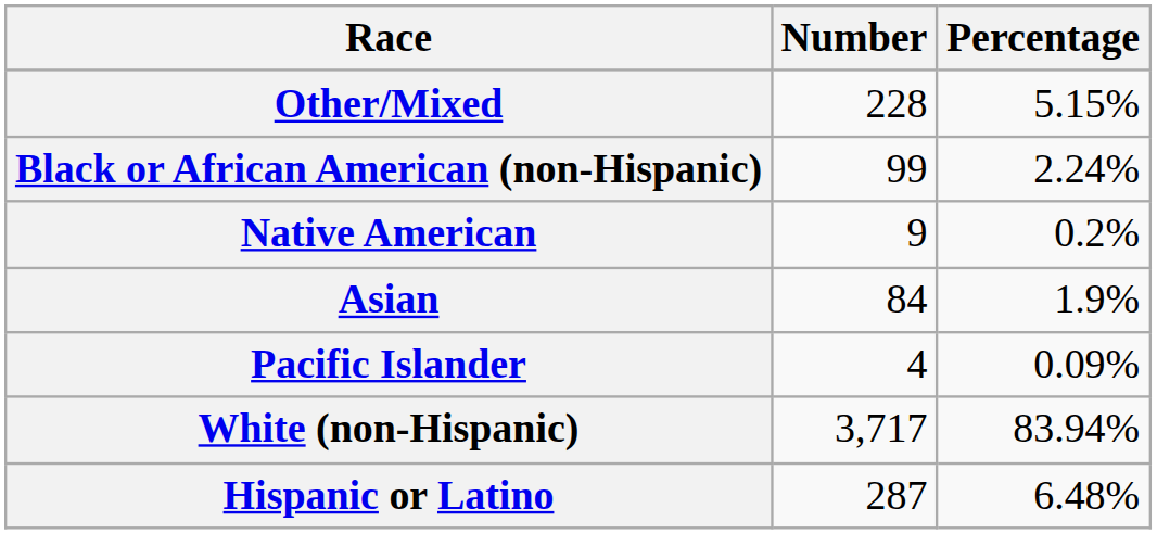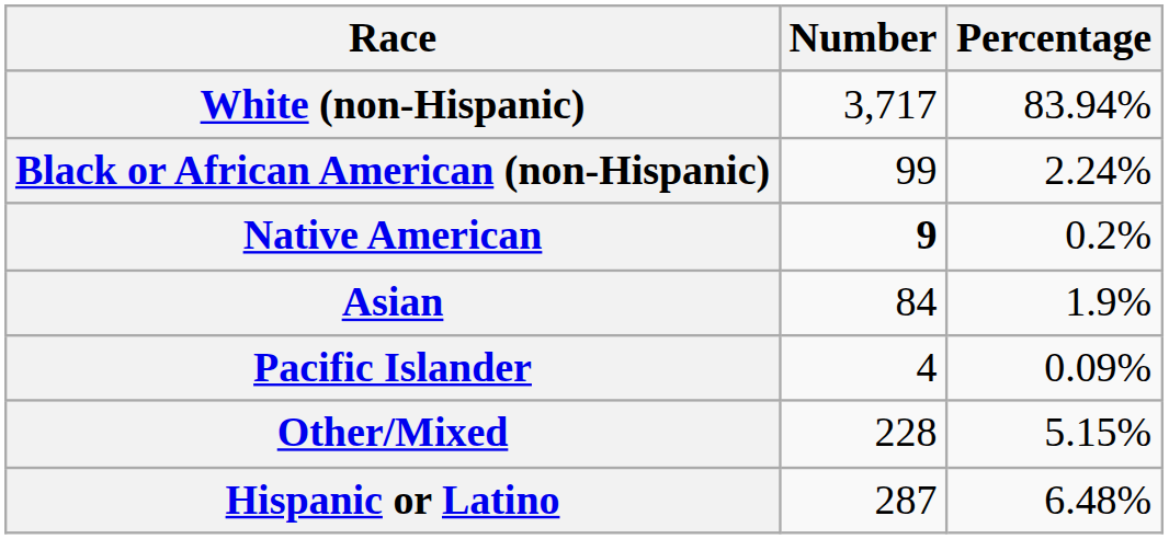 <table class="wikitable" style="text-align:right">
 <tr>
 <th scope="col">Race</th>
 <th scope="col">Number</th>
 <th scope="col">Percentage</th>
 </tr>
 <tr>
-<th scope="row"><a href='#'>Other/Mixed</a></th>
-<td>228</td>
-<td>5.15%</td>
+<th scope="row"><a href='#'>White</a> (non-Hispanic)</th>
+<td>3,717</td>
+<td>83.94%</td>
 </tr>
 <tr>
 <th scope="row"><a href='#'>Black or African American</a> (non-Hispanic)</th>
 <td>99</td>
 <td>2.24%</td>
 </tr>
 <tr>
 <th scope="row"><a href='#'>Native American</a></th>
-<td>9</td>
+<td><strong>9</strong></td>
 <td>0.2%</td>
 </tr>
 <tr>
 <th scope="row"><a href='#'>Asian</a></th>
 <td>84</td>
 <td>1.9%</td>
 </tr>
 <tr>
 <th scope="row"><a href='#'>Pacific Islander</a></th>
 <td>4</td>
 <td>0.09%</td>
 </tr>
 <tr>
-<th scope="row"><a href='#'>White</a> (non-Hispanic)</th>
-<td>3,717</td>
-<td>83.94%</td>
+<th scope="row"><a href='#'>Other/Mixed</a></th>
+<td>228</td>
+<td>5.15%</td>
 </tr>
 <tr>
 <th scope="row"><a href='#'>Hispanic</a> or <a href='#'>Latino</a></th>
 <td>287</td>
 <td>6.48%</td>
 </tr>
 </table>
